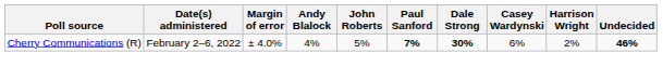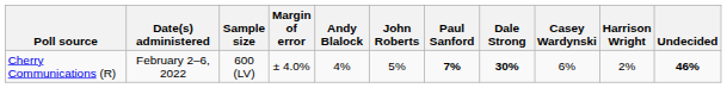 <table class="wikitable" style="font-size:90%;text-align:center;">
 <tr valign=bottom>
 <th>Poll source</th>
 <th>Date(s)<br>administered</th>
+<th>Sample<br>size</th>
 <th>Margin<br>of error</th>
 <th style="width:60px;">Andy<br>Blalock</th>
 <th style="width:60px;">John<br>Roberts</th>
 <th style="width:60px;">Paul<br>Sanford</th>
 <th style="width:60px;">Dale<br>Strong</th>
 <th style="width:60px;">Casey<br>Wardynski</th>
 <th style="width:60px;">Harrison<br>Wright</th>
 <th>Undecided</th>
 </tr>
 <tr>
 <td style="text-align:left;"><a href='#'>Cherry Communications</a> (R)</td>
 <td>February 2–6, 2022</td>
+<td>600 (LV)</td>
 <td>± 4.0%</td>
 <td>4%</td>
 <td>5%</td>
 <td><strong>7%</strong></td>
 <td><strong>30%</strong></td>
 <td>6%</td>
 <td>2%</td>
 <td><strong>46%</strong></td>
 </tr>
 </table>
